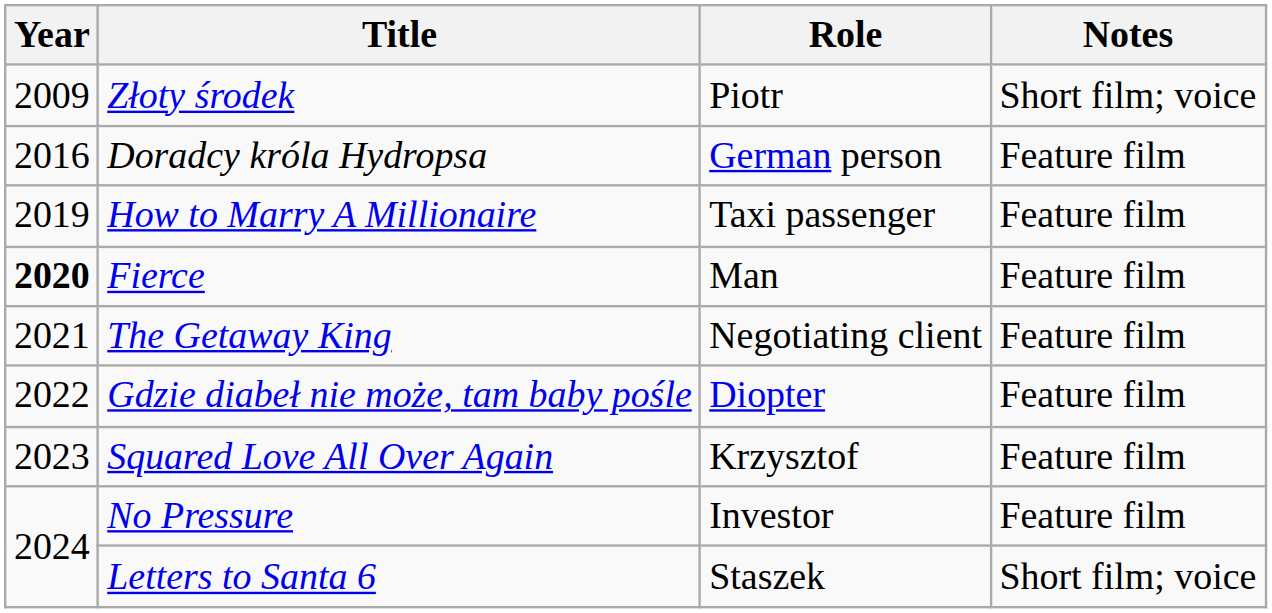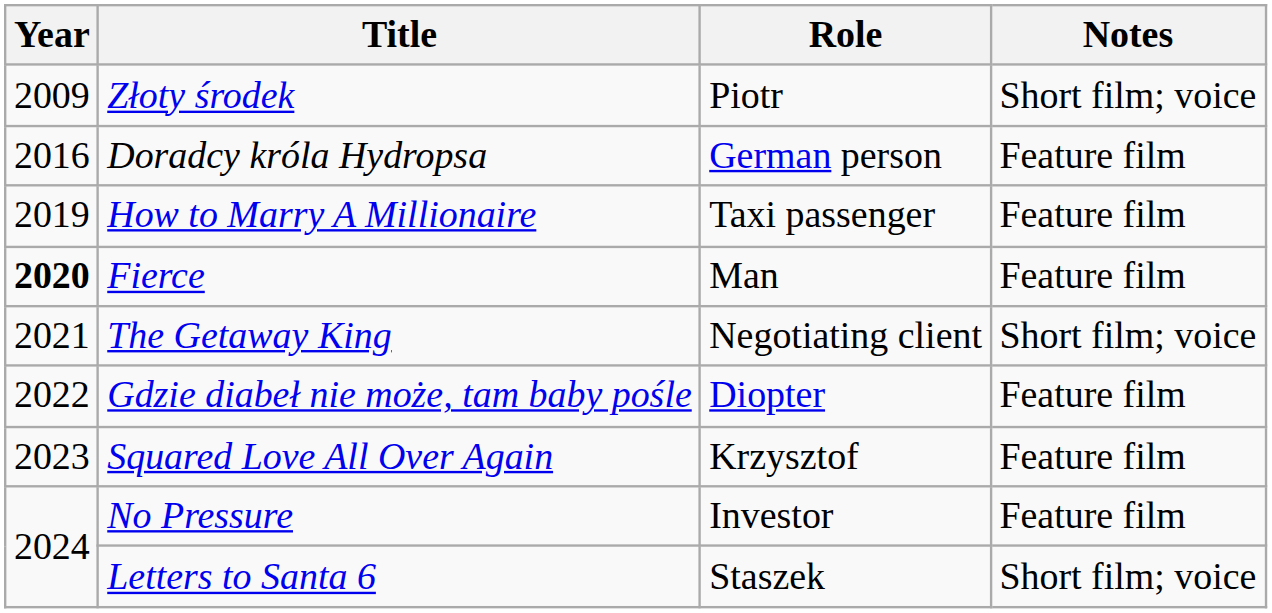 <table class="wikitable plainrowheaders sortable">
 <tr>
 <th scope="col">Year</th>
 <th scope="col">Title</th>
 <th scope="col">Role</th>
 <th scope="col" class="unsortable">Notes</th>
 </tr>
 <tr>
 <td>2009</td>
 <td><em><a href='#'>Złoty środek</a></em></td>
 <td>Piotr</td>
 <td>Short film; voice</td>
 </tr>
 <tr>
 <td>2016</td>
 <td><em>Doradcy króla Hydropsa</em></td>
 <td><a href='#'>German</a> person</td>
 <td>Feature film</td>
 </tr>
 <tr>
 <td>2019</td>
 <td><em><a href='#'>How to Marry A Millionaire</a></em></td>
 <td>Taxi passenger</td>
 <td>Feature film</td>
 </tr>
 <tr>
 <td><strong>2020</strong></td>
 <td><em><a href='#'>Fierce</a></em></td>
 <td>Man</td>
 <td>Feature film</td>
 </tr>
 <tr>
 <td>2021</td>
 <td><em><a href='#'>The Getaway King</a></em></td>
 <td>Negotiating client</td>
-<td>Feature film</td>
+<td>Short film; voice</td>
 </tr>
 <tr>
 <td>2022</td>
 <td><em><a href='#'>Gdzie diabeł nie może, tam baby pośle</a></em></td>
 <td><a href='#'>Diopter</a></td>
 <td>Feature film</td>
 </tr>
 <tr>
 <td>2023</td>
 <td><em><a href='#'>Squared Love All Over Again</a></em></td>
 <td>Krzysztof</td>
 <td>Feature film</td>
 </tr>
 <tr>
 <td rowspan=2>2024</td>
 <td><em><a href='#'>No Pressure</a></em></td>
 <td>Investor</td>
 <td>Feature film</td>
 </tr>
 <tr>
 <td><em><a href='#'>Letters to Santa 6</a></em></td>
 <td>Staszek</td>
 <td>Short film; voice</td>
 </tr>
 </table>
